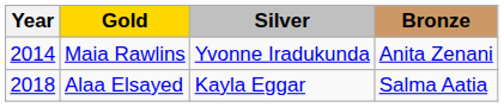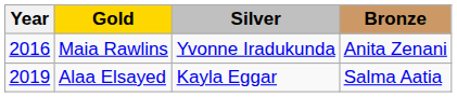 <table class="wikitable">
 <tr>
 <th align="center">Year</th>
 <td align="center"  bgcolor="gold"><strong>Gold</strong></td>
 <td align="center"  bgcolor="silver"><strong>Silver</strong></td>
 <td align="center"  bgcolor="#CC9966"><strong>Bronze</strong></td>
 </tr>
 <tr>
-<td><a href='#'>2014</a></td>
+<td><a href='#'>2016</a></td>
 <td> <a href='#'>Maia Rawlins</a></td>
 <td> <a href='#'>Yvonne Iradukunda</a></td>
 <td> <a href='#'>Anita Zenani</a></td>
 </tr>
 <tr>
-<td><a href='#'>2018</a></td>
+<td><a href='#'>2019</a></td>
 <td> <a href='#'>Alaa Elsayed</a></td>
 <td> <a href='#'>Kayla Eggar</a></td>
 <td> <a href='#'>Salma Aatia</a></td>
 </tr>
 </table>
